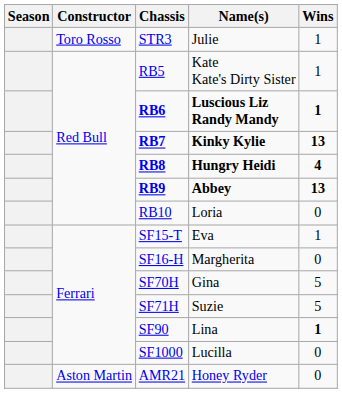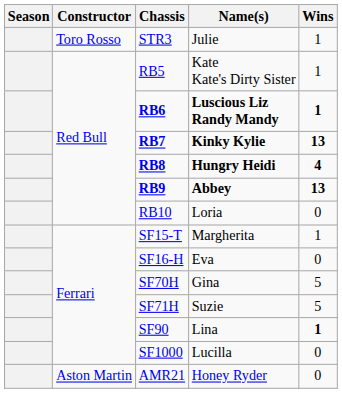 <table class="wikitable" style="font-size:85%">
 <tr>
 <th>Season</th>
 <th>Constructor</th>
 <th>Chassis</th>
 <th>Name(s)</th>
 <th>Wins</th>
 </tr>
 <tr>
 <th></th>
 <td><a href='#'>Toro Rosso</a></td>
 <td><a href='#'>STR3</a></td>
 <td>Julie</td>
 <td style="text-align:center">1</td>
 </tr>
 <tr>
 <th></th>
 <td rowspan=6><a href='#'>Red Bull</a></td>
 <td><a href='#'>RB5</a></td>
 <td>Kate<br>Kate's Dirty Sister</td>
 <td style="text-align:center">1</td>
 </tr>
 <tr>
 <th></th>
 <td><strong><a href='#'>RB6</a></strong></td>
 <td><strong>Luscious Liz<br>Randy Mandy</strong></td>
 <td style="text-align:center"><strong>1</strong></td>
 </tr>
 <tr>
 <th></th>
 <td><strong><a href='#'>RB7</a></strong></td>
 <td><strong>Kinky Kylie</strong></td>
 <td style="text-align:center"><strong>13</strong></td>
 </tr>
 <tr>
 <th></th>
 <td><strong><a href='#'>RB8</a></strong></td>
 <td><strong>Hungry Heidi</strong></td>
 <td style="text-align:center"><strong>4</strong></td>
 </tr>
 <tr>
 <th></th>
 <td><strong><a href='#'>RB9</a></strong></td>
 <td><strong>Abbey</strong></td>
 <td style="text-align:center"><strong>13</strong></td>
 </tr>
 <tr>
 <th></th>
 <td><a href='#'>RB10</a></td>
 <td>Loria</td>
 <td style="text-align:center">0</td>
 </tr>
 <tr>
 <th></th>
 <td rowspan=6><a href='#'>Ferrari</a></td>
 <td><a href='#'>SF15-T</a></td>
-<td>Eva</td>
+<td>Margherita</td>
 <td style="text-align:center">1</td>
 </tr>
 <tr>
 <th></th>
 <td><a href='#'>SF16-H</a></td>
-<td>Margherita</td>
+<td>Eva</td>
 <td style="text-align:center">0</td>
 </tr>
 <tr>
 <th></th>
 <td><a href='#'>SF70H</a></td>
 <td>Gina</td>
 <td style="text-align:center">5</td>
 </tr>
 <tr>
 <th></th>
 <td><a href='#'>SF71H</a></td>
 <td>Suzie</td>
 <td style="text-align:center">5</td>
 </tr>
 <tr>
 <th></th>
 <td><a href='#'>SF90</a></td>
 <td>Lina</td>
 <td style="text-align:center"><strong>1</strong></td>
 </tr>
 <tr>
 <th></th>
 <td><a href='#'>SF1000</a></td>
 <td>Lucilla</td>
 <td style="text-align:center">0</td>
 </tr>
 <tr>
 <th></th>
 <td><a href='#'>Aston Martin</a></td>
 <td><a href='#'>AMR21</a></td>
 <td><a href='#'>Honey Ryder</a></td>
 <td style="text-align:center">0</td>
 </tr>
 </table>
